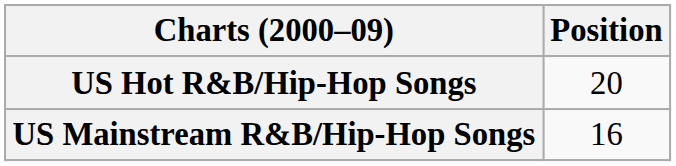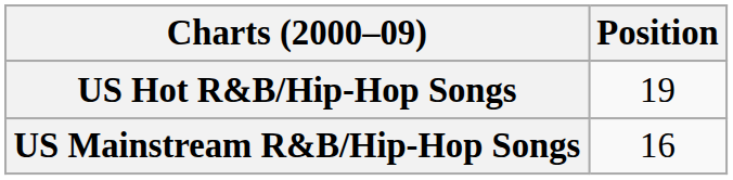 <table class="wikitable sortable plainrowheaders">
 <tr>
 <th scope="col">Charts (2000–09)</th>
 <th scope="col">Position</th>
 </tr>
 <tr>
 <th scope="row">US Hot R&B/Hip-Hop Songs</th>
-<td style="text-align:center;">20</td>
+<td style="text-align:center;">19</td>
 </tr>
 <tr>
 <th scope="row">US Mainstream R&B/Hip-Hop Songs</th>
 <td style="text-align:center;">16</td>
 </tr>
 </table>
